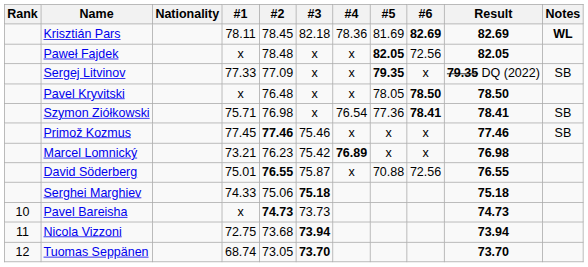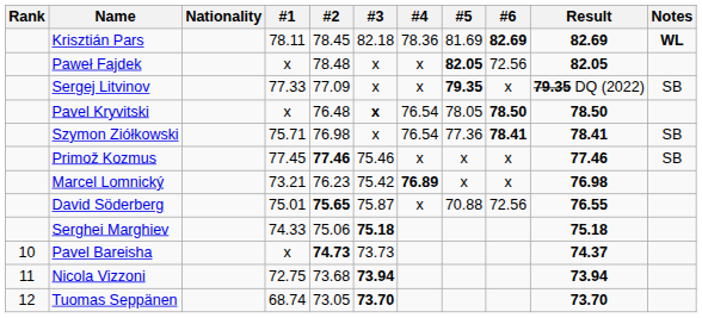 <table class="wikitable sortable" style="text-align:center">
 <tr>
 <th>Rank</th>
 <th>Name</th>
 <th>Nationality</th>
 <th>#1</th>
 <th>#2</th>
 <th>#3</th>
 <th>#4</th>
 <th>#5</th>
 <th>#6</th>
 <th>Result</th>
 <th>Notes</th>
 </tr>
 <tr>
 <td></td>
 <td align=left><a href='#'>Krisztián Pars</a></td>
 <td align=left></td>
 <td>78.11</td>
 <td>78.45</td>
 <td>82.18</td>
 <td>78.36</td>
 <td>81.69</td>
 <td><strong>82.69</strong></td>
 <td><strong>82.69</strong></td>
 <td><strong>WL</strong></td>
 </tr>
 <tr>
 <td></td>
 <td align=left><a href='#'>Paweł Fajdek</a></td>
 <td align=left></td>
 <td>x</td>
 <td>78.48</td>
 <td>x</td>
 <td>x</td>
 <td><strong>82.05</strong></td>
 <td>72.56</td>
 <td><strong>82.05</strong></td>
 <td></td>
 </tr>
 <tr>
 <td></td>
 <td align=left><a href='#'>Sergej Litvinov</a></td>
 <td align=left></td>
 <td>77.33</td>
 <td>77.09</td>
 <td>x</td>
 <td>x</td>
 <td><strong>79.35</strong></td>
 <td>x</td>
 <td><s><strong>79.35</strong></s> DQ (2022)</td>
 <td>SB</td>
 </tr>
 <tr>
 <td></td>
 <td align=left><a href='#'>Pavel Kryvitski</a></td>
 <td align=left></td>
 <td>x</td>
 <td>76.48</td>
-<td>x</td>
-<td>x</td>
+<td><strong>x</strong></td>
+<td>76.54</td>
 <td>78.05</td>
 <td><strong>78.50</strong></td>
 <td><strong>78.50</strong></td>
 <td></td>
 </tr>
 <tr>
 <td></td>
 <td align=left><a href='#'>Szymon Ziółkowski</a></td>
 <td align=left></td>
 <td>75.71</td>
 <td>76.98</td>
 <td>x</td>
 <td>76.54</td>
 <td>77.36</td>
 <td><strong>78.41</strong></td>
 <td><strong>78.41</strong></td>
 <td>SB</td>
 </tr>
 <tr>
 <td></td>
 <td align=left><a href='#'>Primož Kozmus</a></td>
 <td align=left></td>
 <td>77.45</td>
 <td><strong>77.46</strong></td>
 <td>75.46</td>
 <td>x</td>
 <td>x</td>
 <td>x</td>
 <td><strong>77.46</strong></td>
 <td>SB</td>
 </tr>
 <tr>
 <td></td>
 <td align=left><a href='#'>Marcel Lomnický</a></td>
 <td align=left></td>
 <td>73.21</td>
 <td>76.23</td>
 <td>75.42</td>
 <td><strong>76.89</strong></td>
 <td>x</td>
 <td>x</td>
 <td><strong>76.98</strong></td>
 <td></td>
 </tr>
 <tr>
 <td></td>
 <td align=left><a href='#'>David Söderberg</a></td>
 <td align=left></td>
 <td>75.01</td>
-<td><strong>76.55</strong></td>
+<td><strong>75.65</strong></td>
 <td>75.87</td>
 <td>x</td>
 <td>70.88</td>
 <td>72.56</td>
 <td><strong>76.55</strong></td>
 <td></td>
 </tr>
 <tr>
 <td></td>
 <td align=left><a href='#'>Serghei Marghiev</a></td>
 <td align=left></td>
 <td>74.33</td>
 <td>75.06</td>
 <td><strong>75.18</strong></td>
 <td></td>
 <td></td>
 <td></td>
 <td><strong>75.18</strong></td>
 <td></td>
 </tr>
 <tr>
 <td>10</td>
 <td align=left><a href='#'>Pavel Bareisha</a></td>
 <td align=left></td>
 <td>x</td>
 <td><strong>74.73</strong></td>
 <td>73.73</td>
 <td></td>
 <td></td>
 <td></td>
-<td><strong>74.73</strong></td>
+<td><strong>74.37</strong></td>
 <td></td>
 </tr>
 <tr>
 <td>11</td>
 <td align=left><a href='#'>Nicola Vizzoni</a></td>
 <td align=left></td>
 <td>72.75</td>
 <td>73.68</td>
 <td><strong>73.94</strong></td>
 <td></td>
 <td></td>
 <td></td>
 <td><strong>73.94</strong></td>
 <td></td>
 </tr>
 <tr>
 <td>12</td>
 <td align=left><a href='#'>Tuomas Seppänen</a></td>
 <td align=left></td>
 <td>68.74</td>
 <td>73.05</td>
 <td><strong>73.70</strong></td>
 <td></td>
 <td></td>
 <td></td>
 <td><strong>73.70</strong></td>
 <td></td>
 </tr>
 </table>
